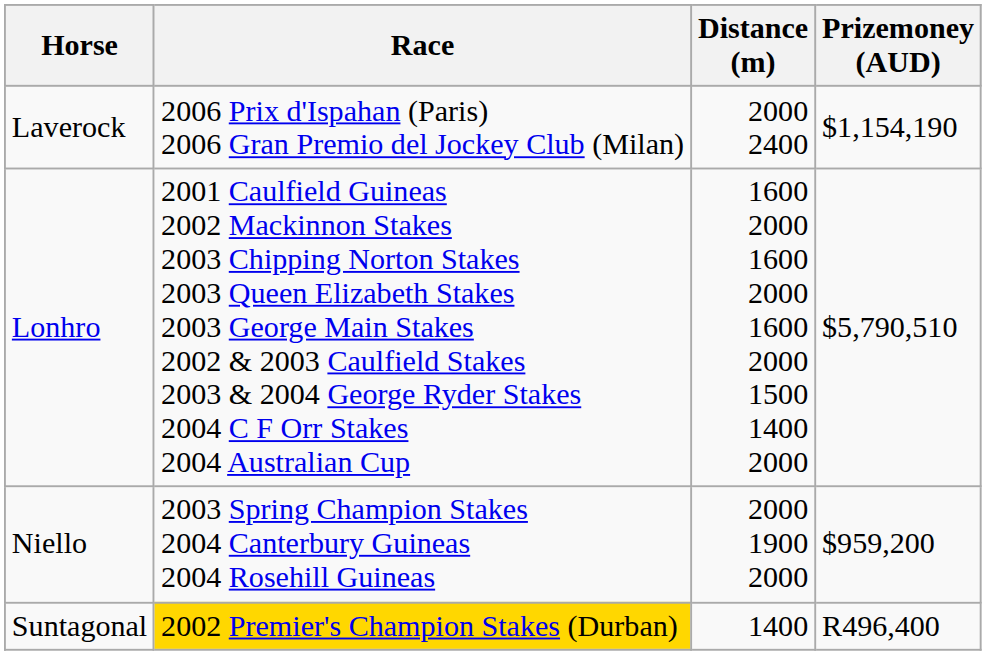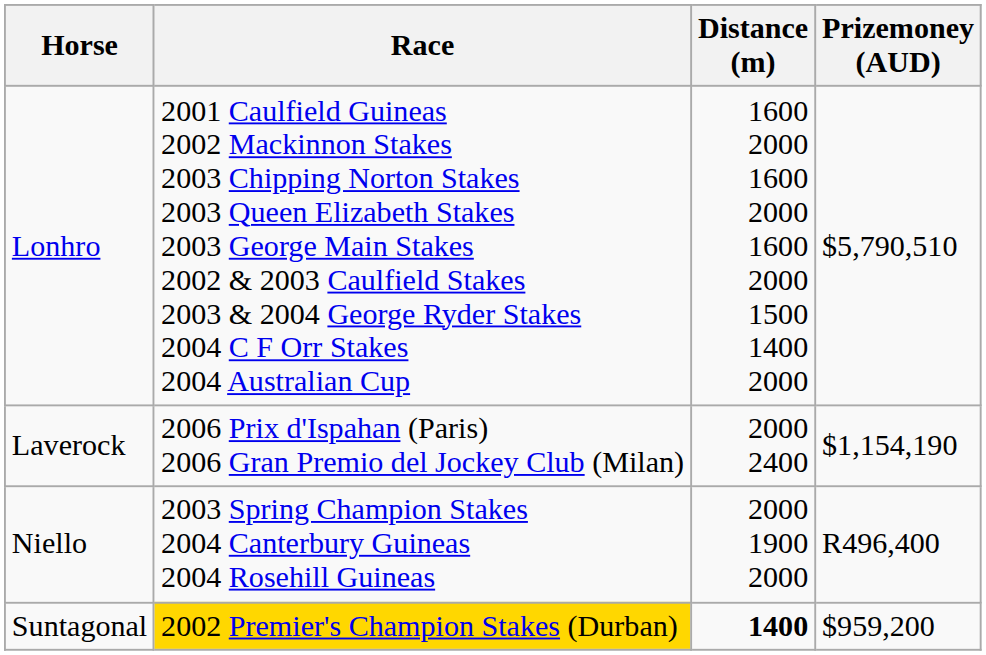 <table class="wikitable">
 <tr style="background:silver; color:black">
 <th>Horse</th>
 <th>Race</th>
 <th>Distance<br>(m)</th>
 <th>Prizemoney<br>(AUD)</th>
 </tr>
 <tr>
+<td><a href='#'>Lonhro</a></td>
+<td>2001 <a href='#'>Caulfield Guineas</a><br>2002 <a href='#'>Mackinnon Stakes</a><br>2003 <a href='#'>Chipping Norton Stakes</a><br>2003 <a href='#'>Queen Elizabeth Stakes</a><br>2003 <a href='#'>George Main Stakes</a><br>2002 & 2003 <a href='#'>Caulfield Stakes</a><br>2003 & 2004 <a href='#'>George Ryder Stakes</a><br>2004 <a href='#'>C F Orr Stakes</a><br>2004 <a href='#'>Australian Cup</a></td>
+<td align="right">1600<br>2000<br>1600<br>2000<br>1600<br>2000<br>1500<br>1400<br>2000</td>
+<td>$5,790,510</td>
+</tr>
+<tr>
 <td>Laverock</td>
 <td>2006 <a href='#'>Prix d'Ispahan</a> (Paris)<br>2006 <a href='#'>Gran Premio del Jockey Club</a> (Milan)</td>
 <td align="right">2000<br>2400</td>
 <td>$1,154,190</td>
 </tr>
 <tr>
-<td><a href='#'>Lonhro</a></td>
-<td>2001 <a href='#'>Caulfield Guineas</a><br>2002 <a href='#'>Mackinnon Stakes</a><br>2003 <a href='#'>Chipping Norton Stakes</a><br>2003 <a href='#'>Queen Elizabeth Stakes</a><br>2003 <a href='#'>George Main Stakes</a><br>2002 & 2003 <a href='#'>Caulfield Stakes</a><br>2003 & 2004 <a href='#'>George Ryder Stakes</a><br>2004 <a href='#'>C F Orr Stakes</a><br>2004 <a href='#'>Australian Cup</a></td>
-<td align="right">1600<br>2000<br>1600<br>2000<br>1600<br>2000<br>1500<br>1400<br>2000</td>
-<td>$5,790,510</td>
-</tr>
-<tr>
 <td>Niello</td>
 <td>2003 <a href='#'>Spring Champion Stakes</a><br>2004 <a href='#'>Canterbury Guineas</a><br>2004 <a href='#'>Rosehill Guineas</a></td>
 <td align="right">2000<br>1900<br>2000</td>
-<td>$959,200</td>
+<td>R496,400</td>
 </tr>
 <tr>
 <td>Suntagonal</td>
 <td style="background: gold;">2002 <a href='#'>Premier's Champion Stakes</a> (Durban)</td>
-<td align="right">1400</td>
-<td>R496,400</td>
+<td align="right"><strong>1400</strong></td>
+<td>$959,200</td>
 </tr>
 </table>
